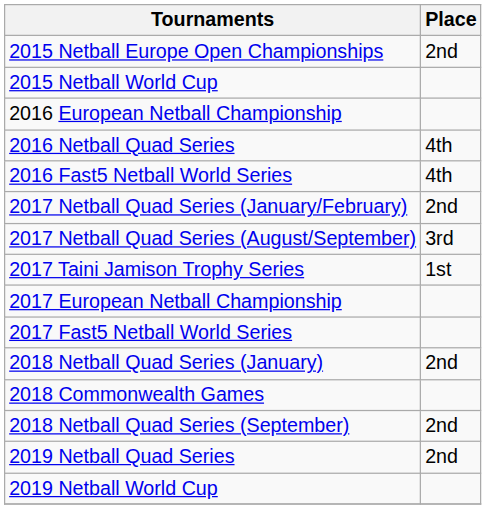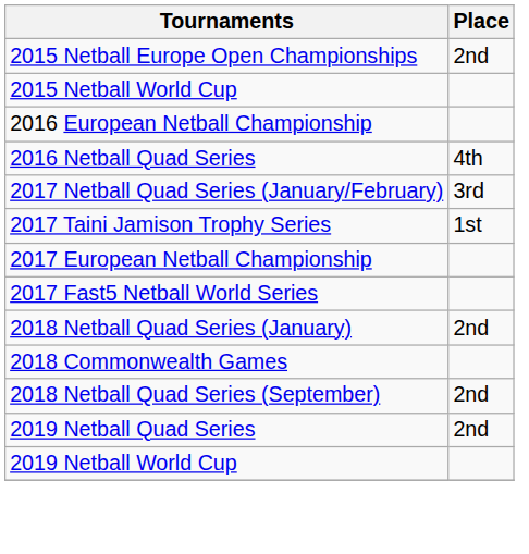 <table class="wikitable collapsible">
 <tr>
 <th>Tournaments</th>
 <th>Place</th>
 </tr>
 <tr>
 <td><a href='#'>2015 Netball Europe Open Championships</a></td>
 <td>2nd</td>
 </tr>
 <tr>
 <td><a href='#'>2015 Netball World Cup</a></td>
 <td></td>
 </tr>
 <tr>
 <td>2016 <a href='#'>European Netball Championship</a></td>
 <td></td>
 </tr>
 <tr>
 <td><a href='#'>2016 Netball Quad Series</a></td>
 <td>4th</td>
 </tr>
 <tr>
-<td><a href='#'>2016 Fast5 Netball World Series</a></td>
-<td>4th</td>
-</tr>
-<tr>
 <td><a href='#'>2017 Netball Quad Series (January/February)</a></td>
-<td>2nd</td>
-</tr>
-<tr>
-<td><a href='#'>2017 Netball Quad Series (August/September)</a></td>
 <td>3rd</td>
 </tr>
 <tr>
 <td><a href='#'>2017 Taini Jamison Trophy Series</a></td>
 <td>1st</td>
 </tr>
 <tr>
 <td><a href='#'>2017 European Netball Championship</a></td>
 <td></td>
 </tr>
 <tr>
 <td><a href='#'>2017 Fast5 Netball World Series</a></td>
 <td></td>
 </tr>
 <tr>
 <td><a href='#'>2018 Netball Quad Series (January)</a></td>
 <td>2nd</td>
 </tr>
 <tr>
 <td><a href='#'>2018 Commonwealth Games</a></td>
 <td></td>
 </tr>
 <tr>
 <td><a href='#'>2018 Netball Quad Series (September)</a></td>
 <td>2nd</td>
 </tr>
 <tr>
 <td><a href='#'>2019 Netball Quad Series</a></td>
 <td>2nd</td>
 </tr>
 <tr>
 <td><a href='#'>2019 Netball World Cup</a></td>
 <td></td>
 </tr>
 <tr>
 </tr>
 </table>
